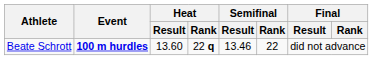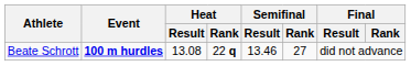 <table class="wikitable"  style=font-size:90%>
 <tr>
 <th rowspan="2">Athlete</th>
 <th rowspan="2">Event</th>
 <th colspan="2">Heat</th>
 <th colspan="2">Semifinal</th>
 <th colspan="2">Final</th>
 </tr>
 <tr>
 <th>Result</th>
 <th>Rank</th>
 <th>Result</th>
 <th>Rank</th>
 <th>Result</th>
 <th>Rank</th>
 </tr>
 <tr style=text-align:center>
 <td style=text-align:left><a href='#'>Beate Schrott</a></td>
 <td style=text-align:left><strong><a href='#'>100 m hurdles</a></strong></td>
-<td>13.60</td>
+<td>13.08</td>
 <td>22 <strong>q</strong></td>
 <td>13.46</td>
-<td>22</td>
+<td>27</td>
 <td colspan=2>did not advance</td>
 </tr>
 </table>
